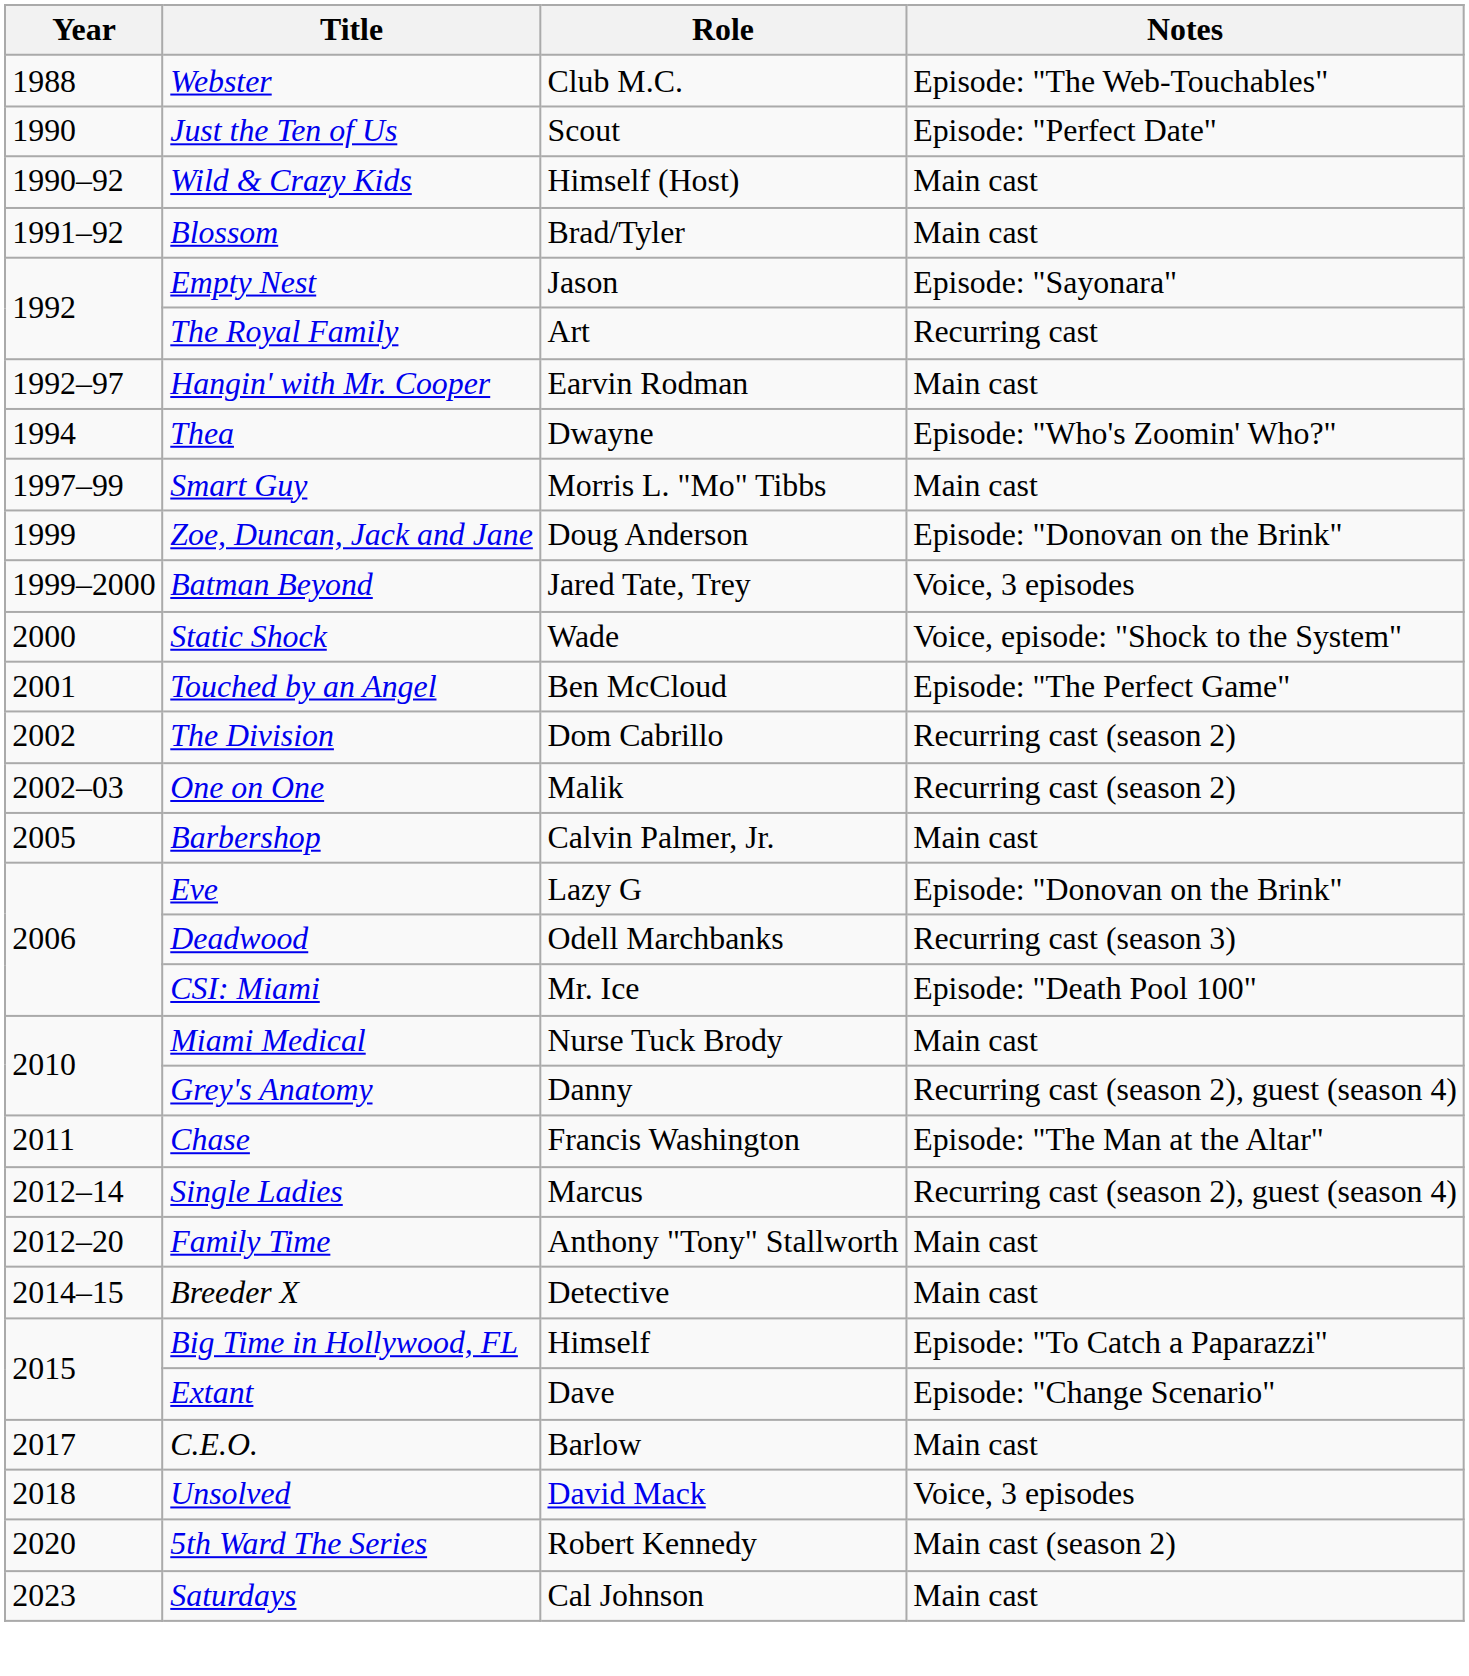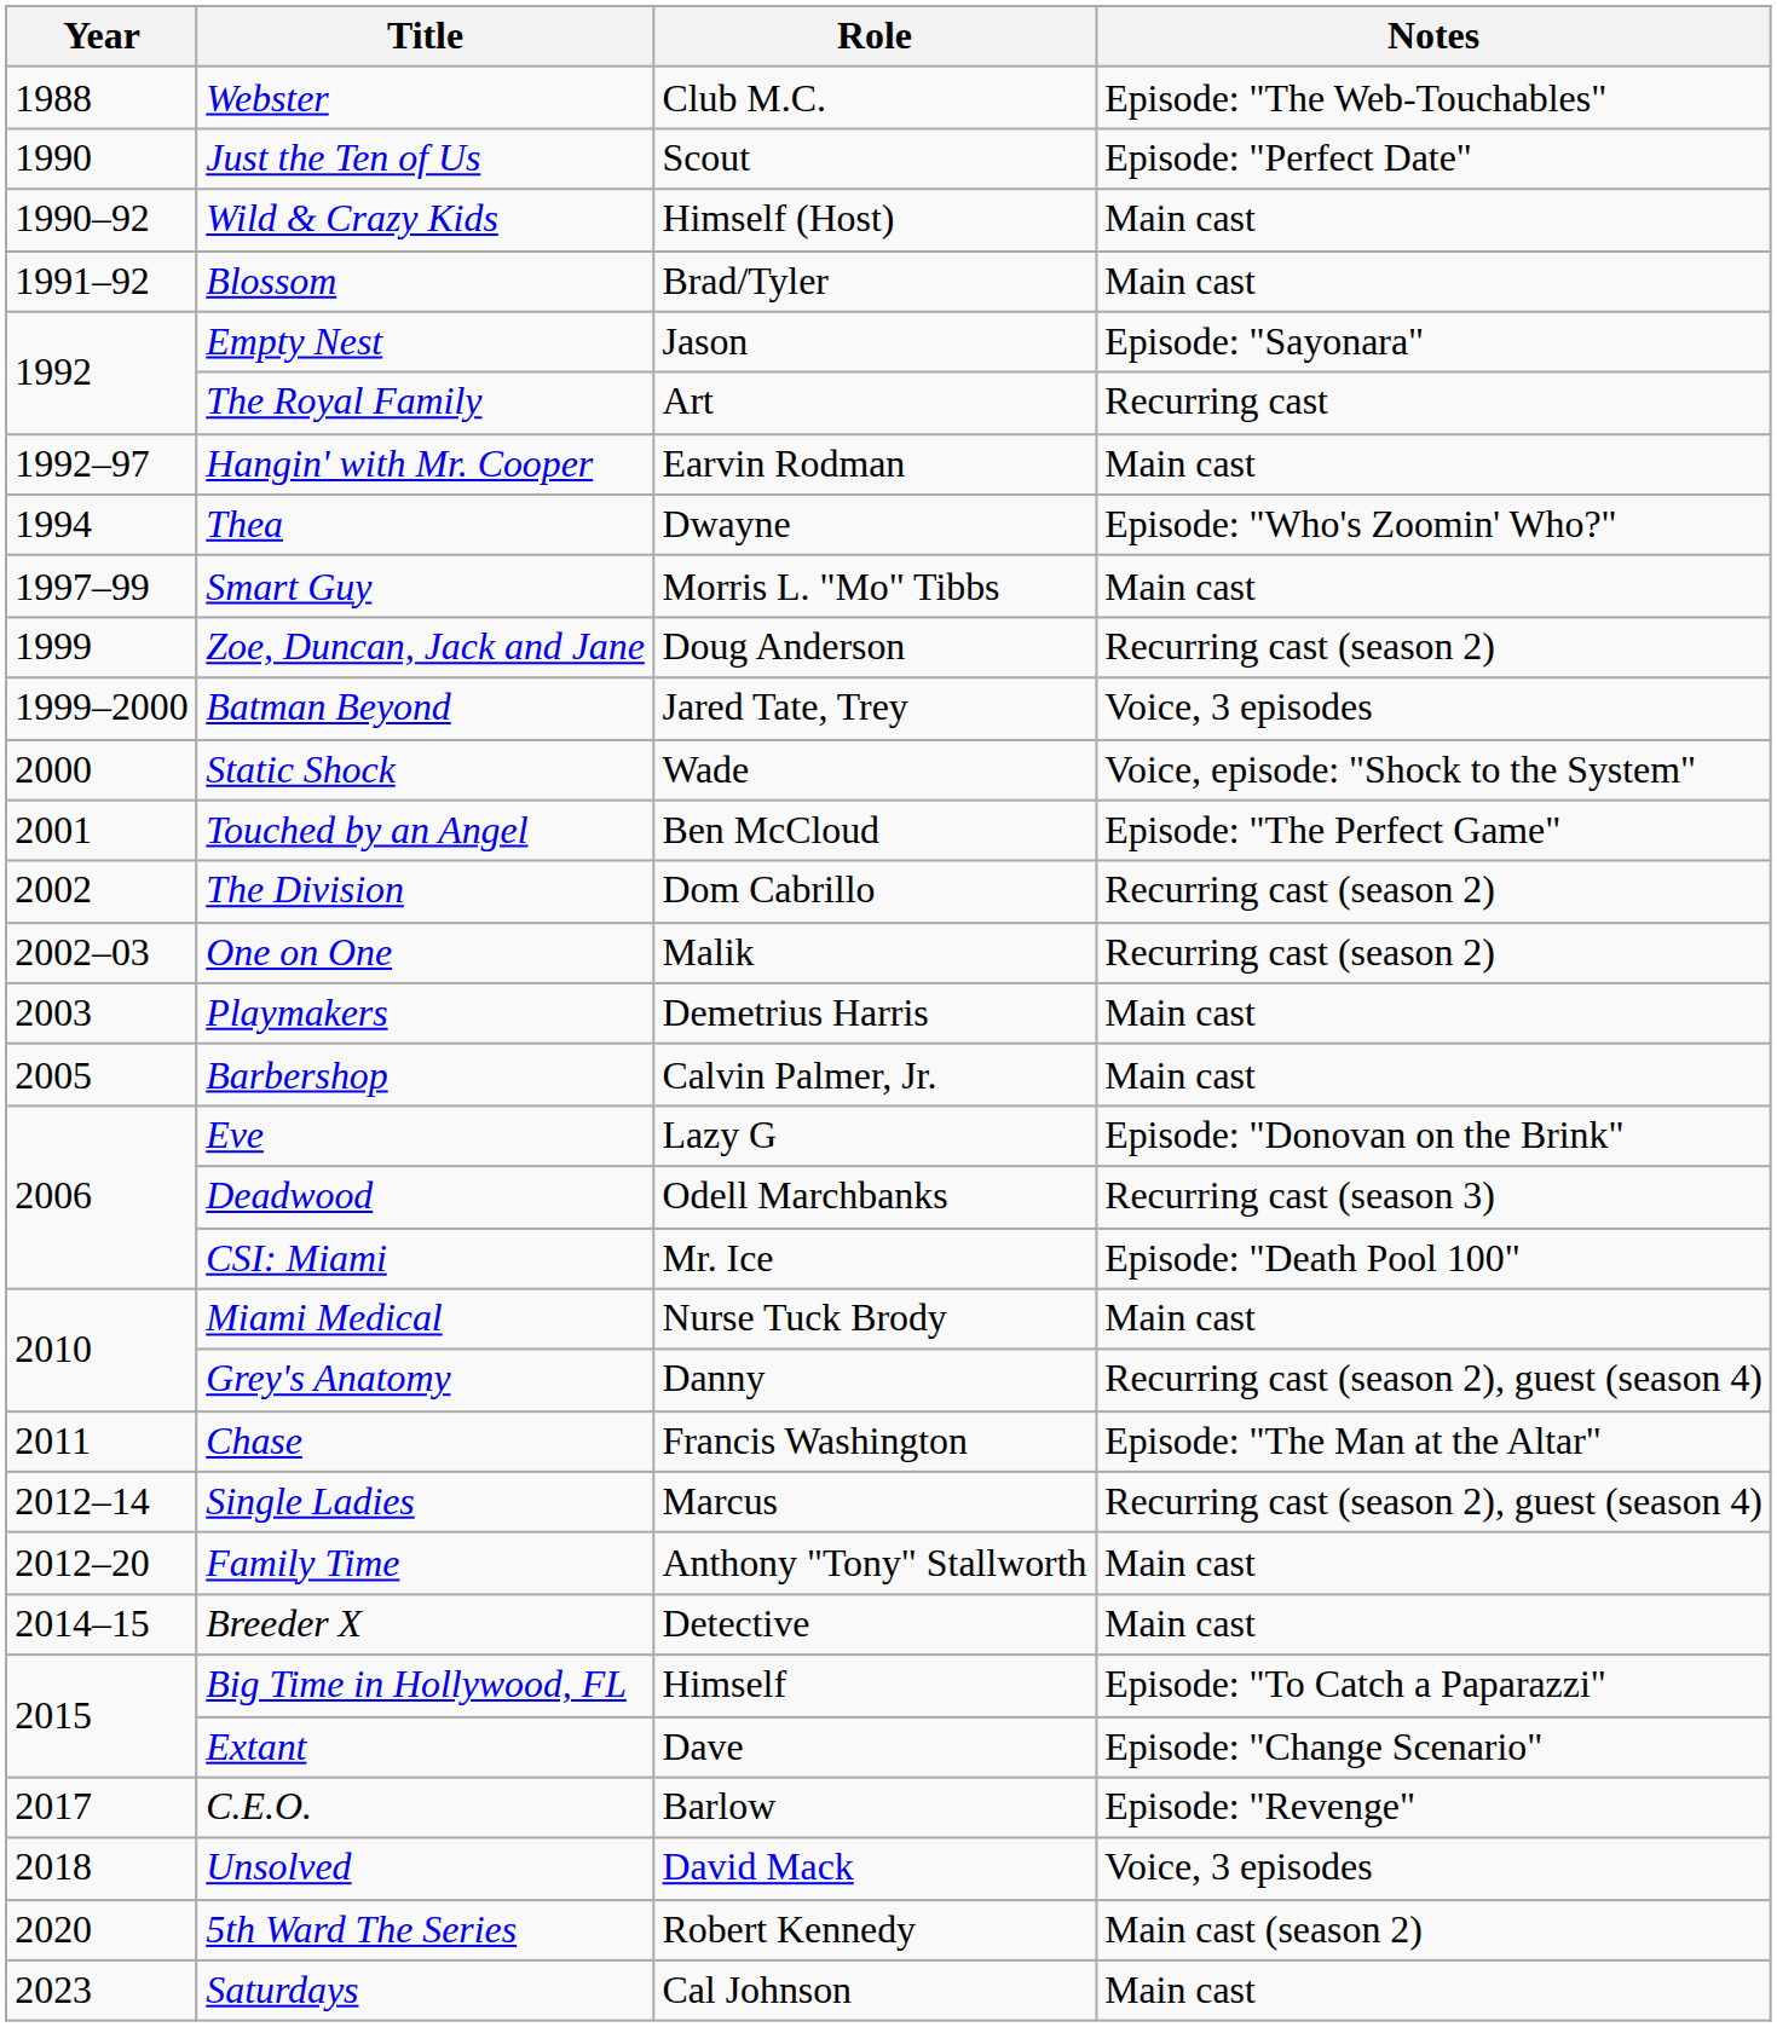 <table class="wikitable plainrowheaders sortable" style="margin-right: 0;">
 <tr>
 <th>Year</th>
 <th>Title</th>
 <th>Role</th>
 <th>Notes</th>
 </tr>
 <tr>
 <td>1988</td>
 <td><em><a href='#'>Webster</a></em></td>
 <td>Club M.C.</td>
 <td>Episode: "The Web-Touchables"</td>
 </tr>
 <tr>
 <td>1990</td>
 <td><em><a href='#'>Just the Ten of Us</a></em></td>
 <td>Scout</td>
 <td>Episode: "Perfect Date"</td>
 </tr>
 <tr>
 <td>1990–92</td>
 <td><em><a href='#'>Wild & Crazy Kids</a></em></td>
 <td>Himself (Host)</td>
 <td>Main cast</td>
 </tr>
 <tr>
 <td>1991–92</td>
 <td><em><a href='#'>Blossom</a></em></td>
 <td>Brad/Tyler</td>
 <td>Main cast</td>
 </tr>
 <tr>
 <td rowspan=2>1992</td>
 <td><em><a href='#'>Empty Nest</a></em></td>
 <td>Jason</td>
 <td>Episode: "Sayonara"</td>
 </tr>
 <tr>
 <td><em><a href='#'>The Royal Family</a></em></td>
 <td>Art</td>
 <td>Recurring cast</td>
 </tr>
 <tr>
 <td>1992–97</td>
 <td><em><a href='#'>Hangin' with Mr. Cooper</a></em></td>
 <td>Earvin Rodman</td>
 <td>Main cast</td>
 </tr>
 <tr>
 <td>1994</td>
 <td><em><a href='#'>Thea</a></em></td>
 <td>Dwayne</td>
 <td>Episode: "Who's Zoomin' Who?"</td>
 </tr>
 <tr>
 <td>1997–99</td>
 <td><em><a href='#'>Smart Guy</a></em></td>
 <td>Morris L. "Mo" Tibbs</td>
 <td>Main cast</td>
 </tr>
 <tr>
 <td>1999</td>
 <td><em><a href='#'>Zoe, Duncan, Jack and Jane</a></em></td>
 <td>Doug Anderson</td>
-<td>Episode: "Donovan on the Brink"</td>
+<td>Recurring cast (season 2)</td>
 </tr>
 <tr>
 <td>1999–2000</td>
 <td><em><a href='#'>Batman Beyond</a></em></td>
 <td>Jared Tate, Trey</td>
 <td>Voice, 3 episodes</td>
 </tr>
 <tr>
 <td>2000</td>
 <td><em><a href='#'>Static Shock</a></em></td>
 <td>Wade</td>
 <td>Voice, episode: "Shock to the System"</td>
 </tr>
 <tr>
 <td>2001</td>
 <td><em><a href='#'>Touched by an Angel</a></em></td>
 <td>Ben McCloud</td>
 <td>Episode: "The Perfect Game"</td>
 </tr>
 <tr>
 <td>2002</td>
 <td><em><a href='#'>The Division</a></em></td>
 <td>Dom Cabrillo</td>
 <td>Recurring cast (season 2)</td>
 </tr>
 <tr>
 <td>2002–03</td>
 <td><em><a href='#'>One on One</a></em></td>
 <td>Malik</td>
 <td>Recurring cast (season 2)</td>
+</tr>
+<tr>
+<td>2003</td>
+<td><em><a href='#'>Playmakers</a></em></td>
+<td>Demetrius Harris</td>
+<td>Main cast</td>
 </tr>
 <tr>
 <td>2005</td>
 <td><em><a href='#'>Barbershop</a></em></td>
 <td>Calvin Palmer, Jr.</td>
 <td>Main cast</td>
 </tr>
 <tr>
 <td rowspan=3>2006</td>
 <td><em><a href='#'>Eve</a></em></td>
 <td>Lazy G</td>
 <td>Episode: "Donovan on the Brink"</td>
 </tr>
 <tr>
 <td><em><a href='#'>Deadwood</a></em></td>
 <td>Odell Marchbanks</td>
 <td>Recurring cast (season 3)</td>
 </tr>
 <tr>
 <td><em><a href='#'>CSI: Miami</a></em></td>
 <td>Mr. Ice</td>
 <td>Episode: "Death Pool 100"</td>
 </tr>
 <tr>
 <td rowspan=2>2010</td>
 <td><em><a href='#'>Miami Medical</a></em></td>
 <td>Nurse Tuck Brody</td>
 <td>Main cast</td>
 </tr>
 <tr>
 <td><em><a href='#'>Grey's Anatomy</a></em></td>
 <td>Danny</td>
 <td>Recurring cast (season 2), guest (season 4)</td>
 </tr>
 <tr>
 <td>2011</td>
 <td><em><a href='#'>Chase</a></em></td>
 <td>Francis Washington</td>
 <td>Episode: "The Man at the Altar"</td>
 </tr>
 <tr>
 <td>2012–14</td>
 <td><em><a href='#'>Single Ladies</a></em></td>
 <td>Marcus</td>
 <td>Recurring cast (season 2), guest (season 4)</td>
 </tr>
 <tr>
 <td>2012–20</td>
 <td><em><a href='#'>Family Time</a></em></td>
 <td>Anthony "Tony" Stallworth</td>
 <td>Main cast</td>
 </tr>
 <tr>
 <td>2014–15</td>
 <td><em>Breeder X</em></td>
 <td>Detective</td>
 <td>Main cast</td>
 </tr>
 <tr>
 <td rowspan=2>2015</td>
 <td><em><a href='#'>Big Time in Hollywood, FL</a></em></td>
 <td>Himself</td>
 <td>Episode: "To Catch a Paparazzi"</td>
 </tr>
 <tr>
 <td><em><a href='#'>Extant</a></em></td>
 <td>Dave</td>
 <td>Episode: "Change Scenario"</td>
 </tr>
 <tr>
 <td>2017</td>
 <td><em>C.E.O.</em></td>
 <td>Barlow</td>
-<td>Main cast</td>
+<td>Episode: "Revenge"</td>
 </tr>
 <tr>
 <td>2018</td>
 <td><em><a href='#'>Unsolved</a></em></td>
 <td><a href='#'>David Mack</a></td>
 <td>Voice, 3 episodes</td>
 </tr>
 <tr>
 <td>2020</td>
 <td><em><a href='#'>5th Ward The Series</a></em></td>
 <td>Robert Kennedy</td>
 <td>Main cast (season 2)</td>
 </tr>
 <tr>
 <td>2023</td>
 <td><em><a href='#'>Saturdays</a></em></td>
 <td>Cal Johnson</td>
 <td>Main cast</td>
 </tr>
 </table>
